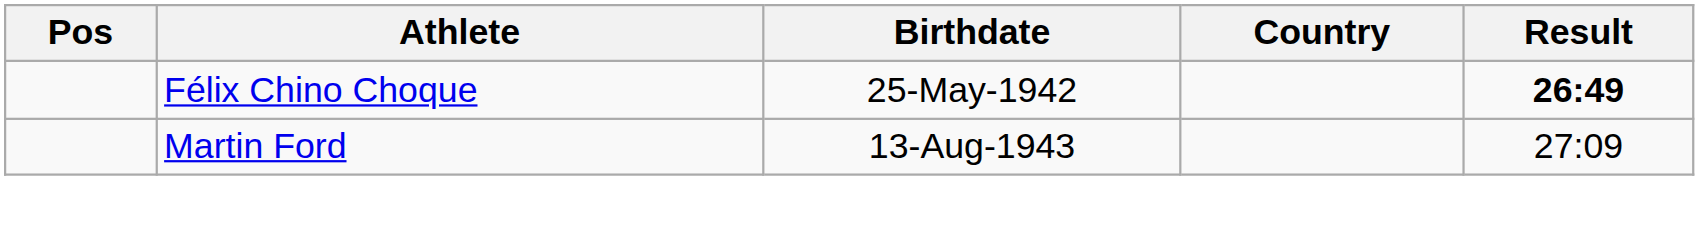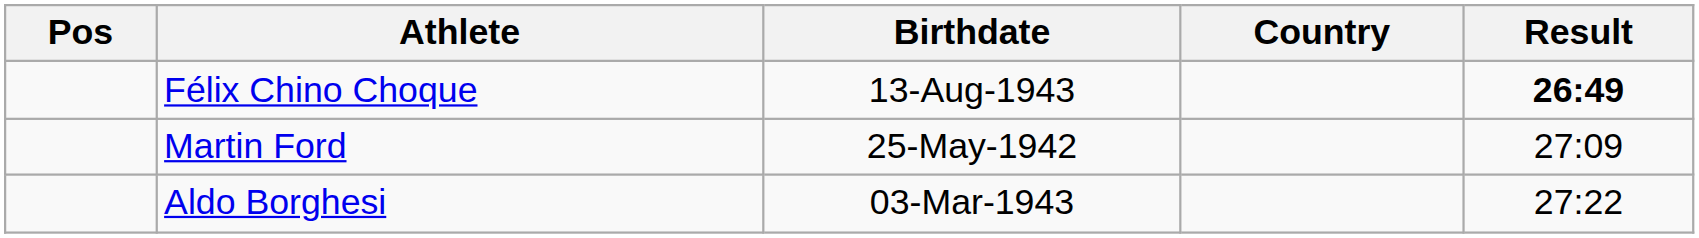 <table class="wikitable"  style="text-align:center; width:60%;">
 <tr>
 <th>Pos</th>
 <th>Athlete</th>
 <th>Birthdate</th>
 <th>Country</th>
 <th>Result</th>
 </tr>
 <tr>
 <td align=center></td>
 <td align=left><a href='#'>Félix Chino Choque</a></td>
-<td>25-May-1942</td>
+<td>13-Aug-1943</td>
 <td align=left></td>
 <td><strong>26:49</strong></td>
 </tr>
 <tr>
 <td align=center></td>
 <td align=left><a href='#'>Martin Ford</a></td>
-<td>13-Aug-1943</td>
+<td>25-May-1942</td>
 <td align=left></td>
 <td>27:09</td>
 </tr>
+<tr>
+<td align=center></td>
+<td align=left><a href='#'>Aldo Borghesi</a></td>
+<td>03-Mar-1943</td>
+<td align=left></td>
+<td>27:22</td>
+</tr>
 </table>
